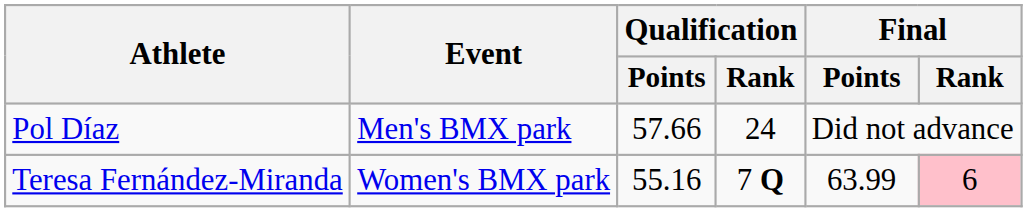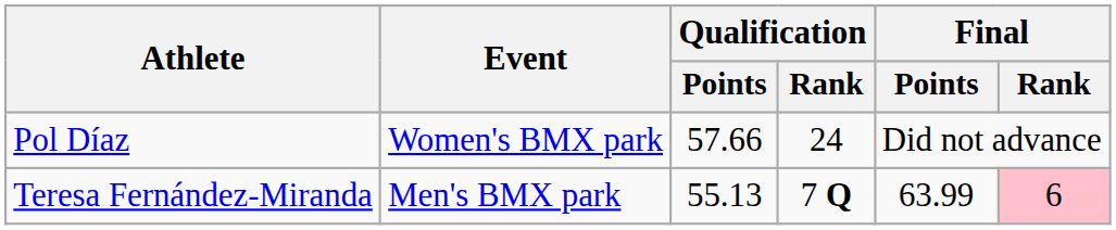 <table class="wikitable" style="font-size:90%">
 <tr>
 <th rowspan="2">Athlete</th>
 <th rowspan="2">Event</th>
 <th colspan="2">Qualification</th>
 <th colspan="2">Final</th>
 </tr>
 <tr style="font-size:95%">
 <th>Points</th>
 <th>Rank</th>
 <th>Points</th>
 <th>Rank</th>
 </tr>
 <tr align=center>
 <td align=left><a href='#'>Pol Díaz</a></td>
-<td align=left><a href='#'>Men's BMX park</a></td>
+<td align=left><a href='#'>Women's BMX park</a></td>
 <td>57.66</td>
 <td>24</td>
 <td colspan=2>Did not advance</td>
 </tr>
 <tr align=center>
 <td align=left><a href='#'>Teresa Fernández-Miranda</a></td>
-<td align=left><a href='#'>Women's BMX park</a></td>
-<td>55.16</td>
+<td align=left><a href='#'>Men's BMX park</a></td>
+<td>55.13</td>
 <td>7 <strong>Q</strong></td>
 <td>63.99</td>
 <td style="background: pink;">6</td>
 </tr>
 </table>
